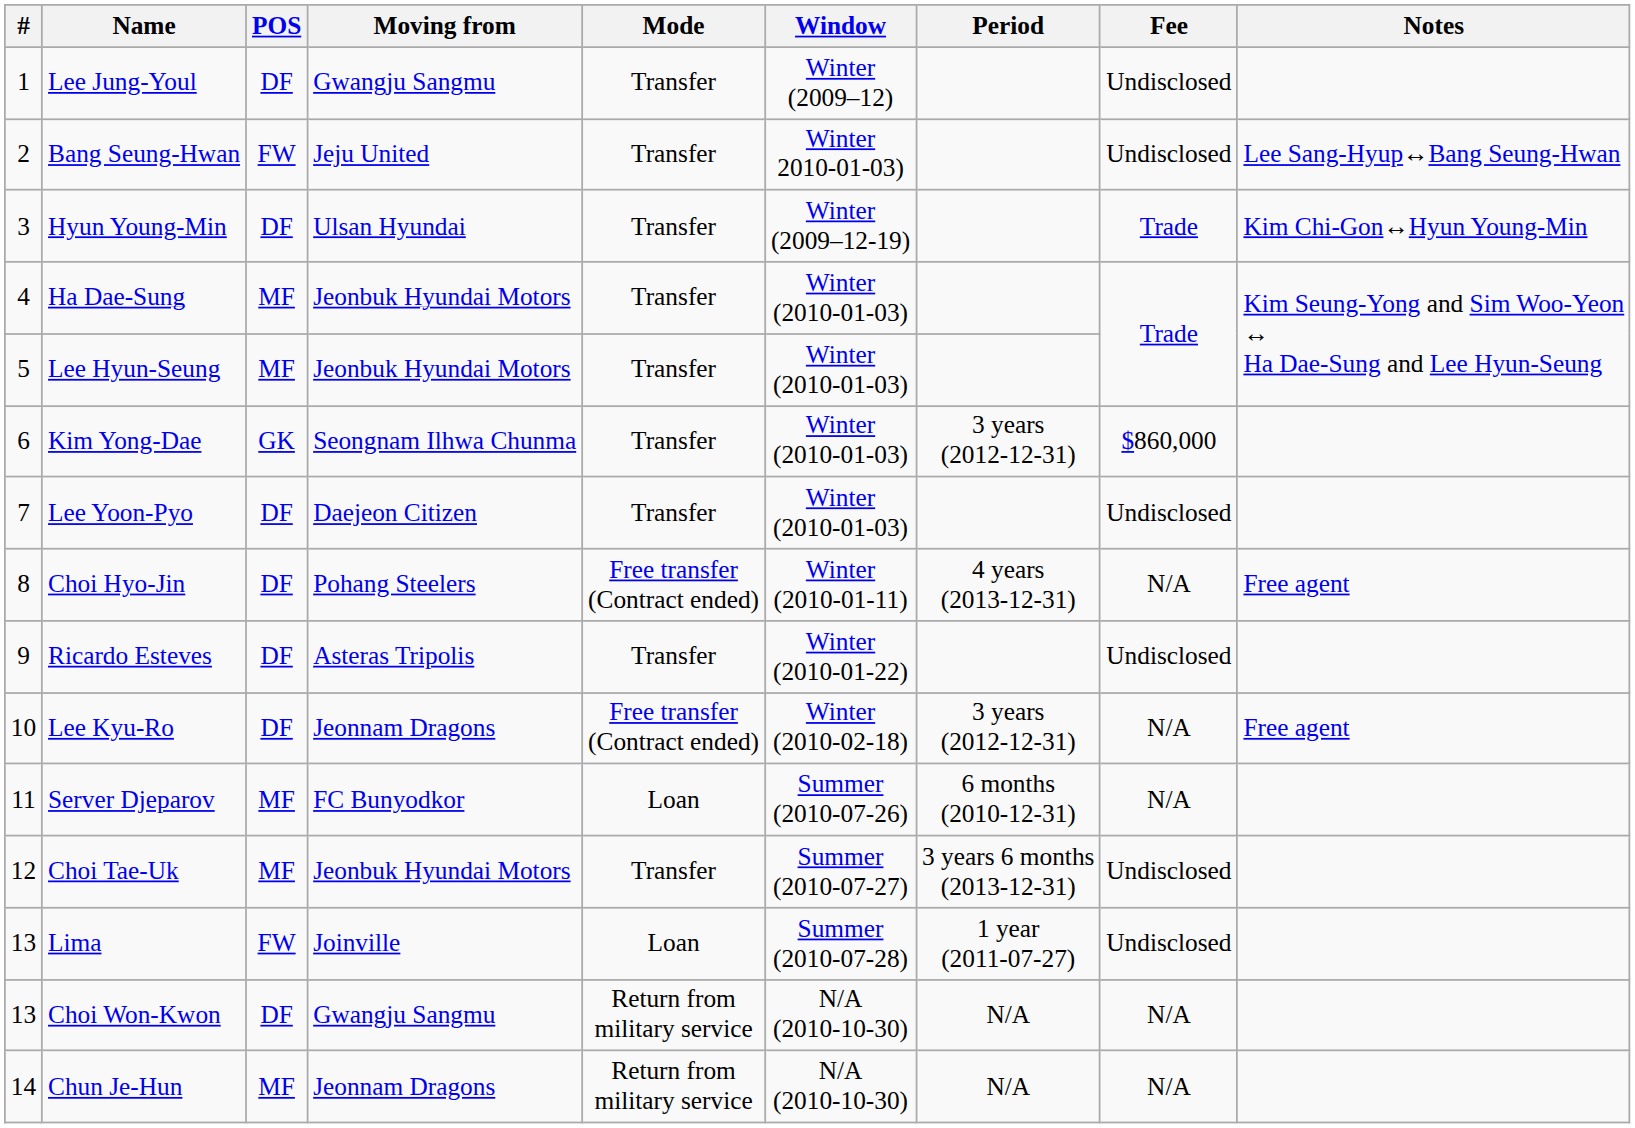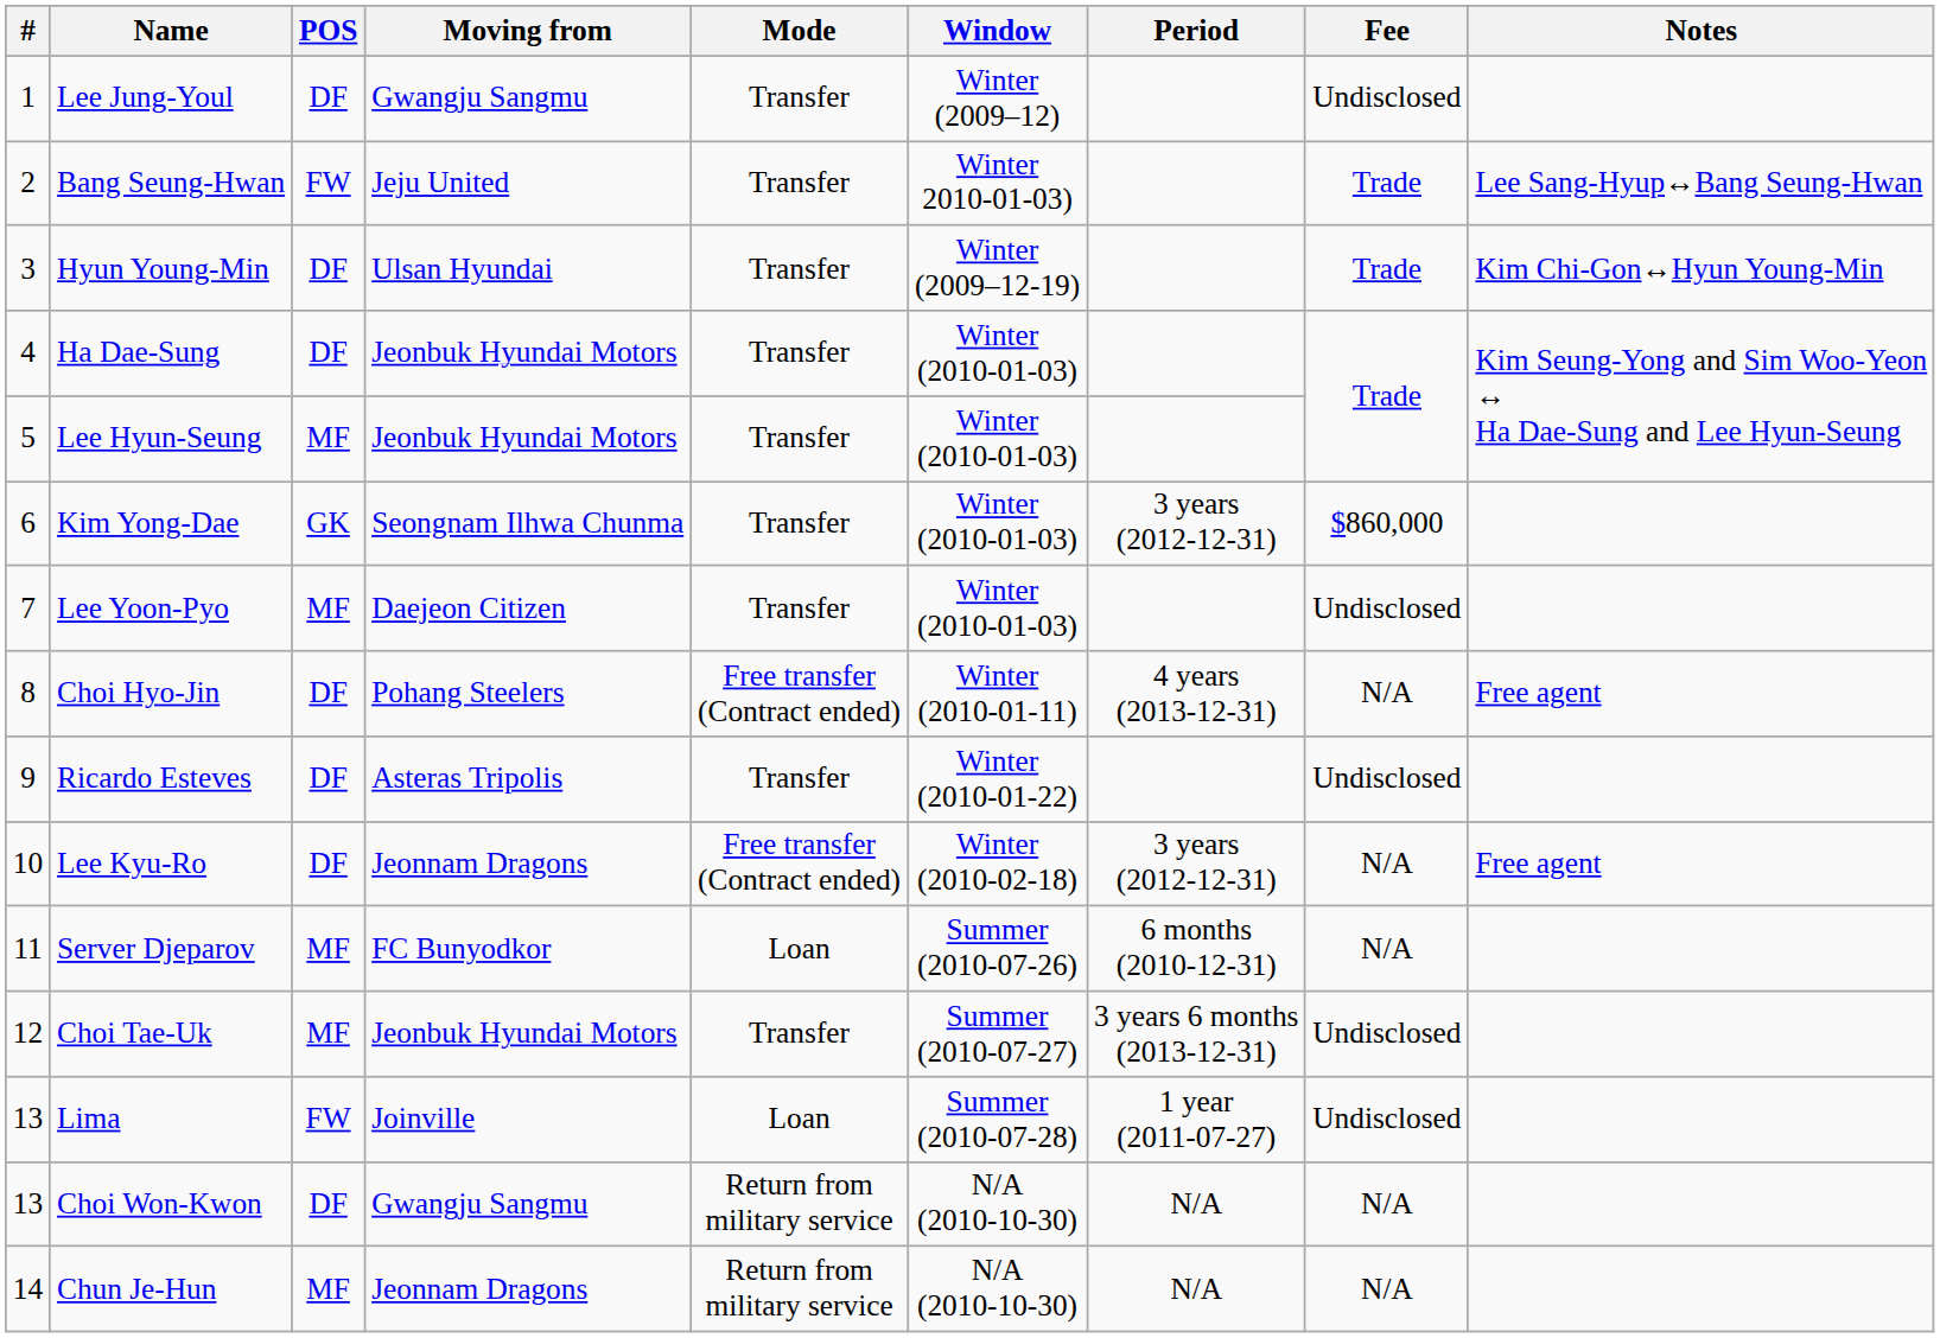 <table class="wikitable sortable" style="text-align: center; font-size:90%;">
 <tr>
 <th>#</th>
 <th>Name</th>
 <th><a href='#'>POS</a></th>
 <th>Moving from</th>
 <th>Mode</th>
 <th><a href='#'>Window</a></th>
 <th>Period</th>
 <th>Fee</th>
 <th>Notes</th>
 </tr>
 <tr>
 <td>1</td>
 <td align=left> <a href='#'>Lee Jung-Youl</a></td>
 <td><a href='#'>DF</a></td>
 <td align=left> <a href='#'>Gwangju Sangmu</a></td>
 <td>Transfer</td>
 <td><a href='#'>Winter</a><br>(2009–12)</td>
 <td></td>
 <td>Undisclosed</td>
 <td></td>
 </tr>
 <tr>
 <td>2</td>
 <td align=left> <a href='#'>Bang Seung-Hwan</a></td>
 <td><a href='#'>FW</a></td>
 <td align=left> <a href='#'>Jeju United</a></td>
 <td>Transfer</td>
 <td><a href='#'>Winter</a><br>2010-01-03)</td>
 <td></td>
-<td>Undisclosed</td>
+<td><a href='#'>Trade</a></td>
 <td align=left><a href='#'>Lee Sang-Hyup</a>↔<a href='#'>Bang Seung-Hwan</a></td>
 </tr>
 <tr>
 <td>3</td>
 <td align=left> <a href='#'>Hyun Young-Min</a></td>
 <td><a href='#'>DF</a></td>
 <td align=left> <a href='#'>Ulsan Hyundai</a></td>
 <td>Transfer</td>
 <td><a href='#'>Winter</a><br>(2009–12-19)</td>
 <td></td>
 <td><a href='#'>Trade</a></td>
 <td align=left><a href='#'>Kim Chi-Gon</a>↔<a href='#'>Hyun Young-Min</a></td>
 </tr>
 <tr>
 <td>4</td>
 <td align=left> <a href='#'>Ha Dae-Sung</a></td>
-<td><a href='#'>MF</a></td>
+<td><a href='#'>DF</a></td>
 <td align=left> <a href='#'>Jeonbuk Hyundai Motors</a></td>
 <td>Transfer</td>
 <td><a href='#'>Winter</a><br>(2010-01-03)</td>
 <td></td>
 <td rowspan="2"><a href='#'>Trade</a></td>
 <td rowspan="2" align=left><a href='#'>Kim Seung-Yong</a> and <a href='#'>Sim Woo-Yeon</a><br>↔<br><a href='#'>Ha Dae-Sung</a> and <a href='#'>Lee Hyun-Seung</a></td>
 </tr>
 <tr>
 <td>5</td>
 <td align=left> <a href='#'>Lee Hyun-Seung</a></td>
 <td><a href='#'>MF</a></td>
 <td align=left> <a href='#'>Jeonbuk Hyundai Motors</a></td>
 <td>Transfer</td>
 <td><a href='#'>Winter</a><br>(2010-01-03)</td>
 <td></td>
 </tr>
 <tr>
 <td>6</td>
 <td align=left> <a href='#'>Kim Yong-Dae</a></td>
 <td><a href='#'>GK</a></td>
 <td align=left> <a href='#'>Seongnam Ilhwa Chunma</a></td>
 <td>Transfer</td>
 <td><a href='#'>Winter</a><br>(2010-01-03)</td>
 <td>3 years<br>(2012-12-31)</td>
 <td><a href='#'>$</a>860,000</td>
 <td></td>
 </tr>
 <tr>
 <td>7</td>
 <td align=left> <a href='#'>Lee Yoon-Pyo</a></td>
-<td><a href='#'>DF</a></td>
+<td><a href='#'>MF</a></td>
 <td align=left> <a href='#'>Daejeon Citizen</a></td>
 <td>Transfer</td>
 <td><a href='#'>Winter</a><br>(2010-01-03)</td>
 <td></td>
 <td>Undisclosed</td>
 <td></td>
 </tr>
 <tr>
 <td>8</td>
 <td align=left> <a href='#'>Choi Hyo-Jin</a></td>
 <td><a href='#'>DF</a></td>
 <td align=left> <a href='#'>Pohang Steelers</a></td>
 <td><a href='#'>Free transfer</a><br>(Contract ended)</td>
 <td><a href='#'>Winter</a><br>(2010-01-11)</td>
 <td>4 years<br>(2013-12-31)</td>
 <td>N/A</td>
 <td align=left><a href='#'>Free agent</a></td>
 </tr>
 <tr>
 <td>9</td>
 <td align=left> <a href='#'>Ricardo Esteves</a></td>
 <td><a href='#'>DF</a></td>
 <td align=left> <a href='#'>Asteras Tripolis</a></td>
 <td>Transfer</td>
 <td><a href='#'>Winter</a><br>(2010-01-22)</td>
 <td></td>
 <td>Undisclosed</td>
 <td></td>
 </tr>
 <tr>
 <td>10</td>
 <td align=left> <a href='#'>Lee Kyu-Ro</a></td>
 <td><a href='#'>DF</a></td>
 <td align=left> <a href='#'>Jeonnam Dragons</a></td>
 <td><a href='#'>Free transfer</a><br>(Contract ended)</td>
 <td><a href='#'>Winter</a><br>(2010-02-18)</td>
 <td>3 years<br>(2012-12-31)</td>
 <td>N/A</td>
 <td align=left><a href='#'>Free agent</a></td>
 </tr>
 <tr>
 <td>11</td>
 <td align=left> <a href='#'>Server Djeparov</a></td>
 <td><a href='#'>MF</a></td>
 <td align=left> <a href='#'>FC Bunyodkor</a></td>
 <td>Loan</td>
 <td><a href='#'>Summer</a><br>(2010-07-26)</td>
 <td>6 months<br>(2010-12-31)</td>
 <td>N/A</td>
 <td></td>
 </tr>
 <tr>
 <td>12</td>
 <td align=left> <a href='#'>Choi Tae-Uk</a></td>
 <td><a href='#'>MF</a></td>
 <td align=left> <a href='#'>Jeonbuk Hyundai Motors</a></td>
 <td>Transfer</td>
 <td><a href='#'>Summer</a><br>(2010-07-27)</td>
 <td>3 years 6 months<br>(2013-12-31)</td>
 <td>Undisclosed</td>
 <td></td>
 </tr>
 <tr>
 <td>13</td>
 <td align=left> <a href='#'>Lima</a></td>
 <td><a href='#'>FW</a></td>
 <td align=left> <a href='#'>Joinville</a></td>
 <td>Loan</td>
 <td><a href='#'>Summer</a><br>(2010-07-28)</td>
 <td>1 year<br>(2011-07-27)</td>
 <td>Undisclosed</td>
 <td></td>
 </tr>
 <tr>
 <td>13</td>
 <td align=left> <a href='#'>Choi Won-Kwon</a></td>
 <td><a href='#'>DF</a></td>
 <td align=left> <a href='#'>Gwangju Sangmu</a></td>
 <td>Return from<br>military service</td>
 <td>N/A<br>(2010-10-30)</td>
 <td>N/A</td>
 <td>N/A</td>
 <td></td>
 </tr>
 <tr>
 <td>14</td>
 <td align=left> <a href='#'>Chun Je-Hun</a></td>
 <td><a href='#'>MF</a></td>
 <td align=left> <a href='#'>Jeonnam Dragons</a></td>
 <td>Return from<br>military service</td>
 <td>N/A<br>(2010-10-30)</td>
 <td>N/A</td>
 <td>N/A</td>
 <td></td>
 </tr>
 </table>
